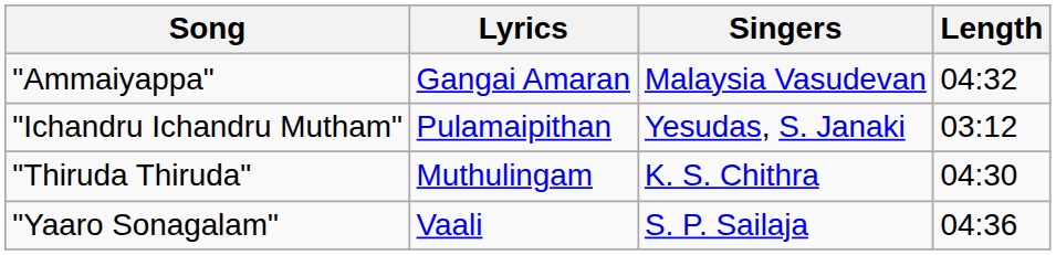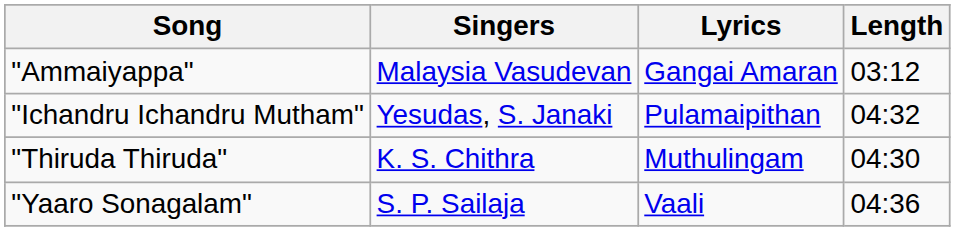 <table class="wikitable">
 <tr>
 <th>Song</th>
+<th>Singers</th>
 <th>Lyrics</th>
-<th>Singers</th>
 <th>Length</th>
 </tr>
 <tr>
 <td>"Ammaiyappa"</td>
+<td><a href='#'>Malaysia Vasudevan</a></td>
 <td><a href='#'>Gangai Amaran</a></td>
-<td><a href='#'>Malaysia Vasudevan</a></td>
+<td>03:12</td>
+</tr>
+<tr>
+<td>"Ichandru Ichandru Mutham"</td>
+<td><a href='#'>Yesudas</a>, <a href='#'>S. Janaki</a></td>
+<td><a href='#'>Pulamaipithan</a></td>
 <td>04:32</td>
 </tr>
 <tr>
-<td>"Ichandru Ichandru Mutham"</td>
-<td><a href='#'>Pulamaipithan</a></td>
-<td><a href='#'>Yesudas</a>, <a href='#'>S. Janaki</a></td>
-<td>03:12</td>
-</tr>
-<tr>
 <td>"Thiruda Thiruda"</td>
+<td><a href='#'>K. S. Chithra</a></td>
 <td><a href='#'>Muthulingam</a></td>
-<td><a href='#'>K. S. Chithra</a></td>
 <td>04:30</td>
 </tr>
 <tr>
 <td>"Yaaro Sonagalam"</td>
+<td><a href='#'>S. P. Sailaja</a></td>
 <td><a href='#'>Vaali</a></td>
-<td><a href='#'>S. P. Sailaja</a></td>
 <td>04:36</td>
 </tr>
 </table>
